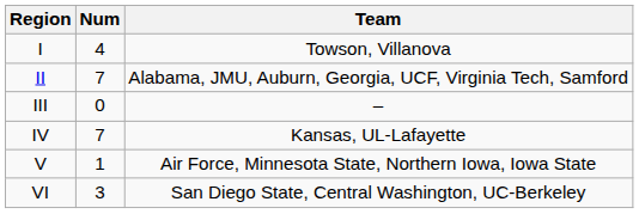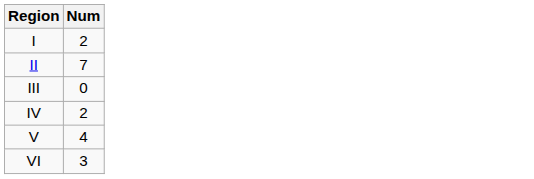 <table class="wikitable sortable" style="text-align:center">
 <tr>
 <th>Region</th>
 <th>Num</th>
-<th>Team</th>
 </tr>
 <tr>
 <td>I</td>
-<td>4</td>
-<td>Towson, Villanova</td>
+<td>2</td>
 </tr>
 <tr>
 <td><a href='#'>II</a></td>
 <td>7</td>
-<td>Alabama, JMU, Auburn, Georgia, UCF, Virginia Tech, Samford</td>
 </tr>
 <tr>
 <td>III</td>
 <td>0</td>
-<td>–</td>
 </tr>
 <tr>
 <td>IV</td>
-<td>7</td>
-<td>Kansas, UL-Lafayette</td>
+<td>2</td>
 </tr>
 <tr>
 <td>V</td>
-<td>1</td>
-<td>Air Force, Minnesota State, Northern Iowa, Iowa State</td>
+<td>4</td>
 </tr>
 <tr>
 <td>VI</td>
 <td>3</td>
-<td>San Diego State, Central Washington, UC-Berkeley</td>
 </tr>
 </table>
